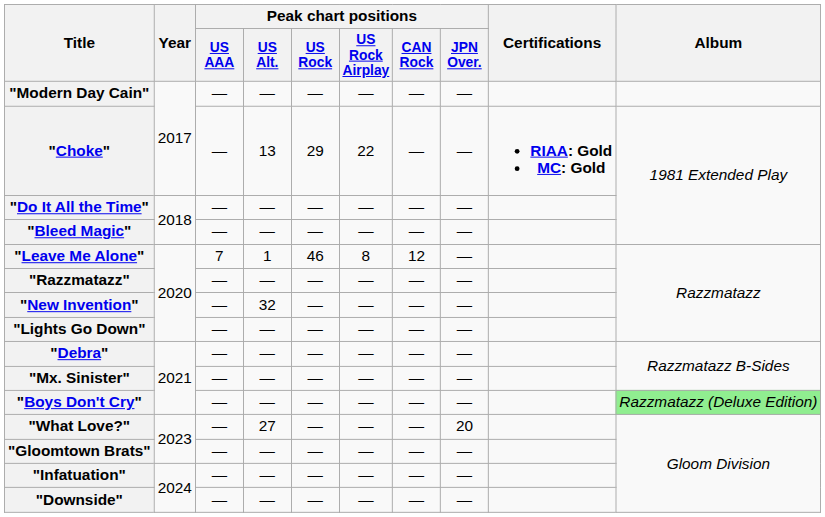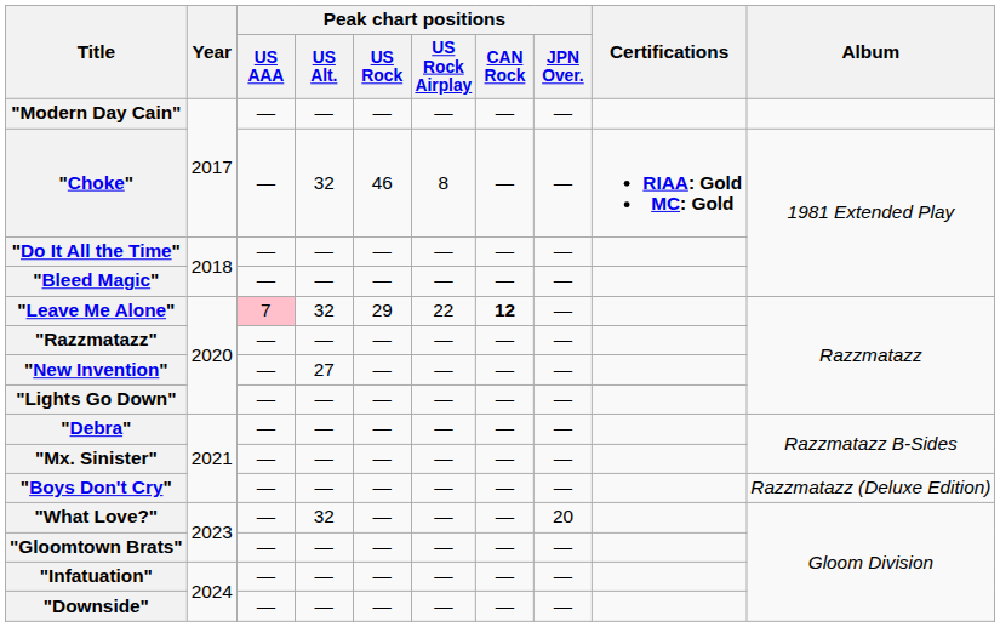 <table class="wikitable plainrowheaders" style="text-align:center;">
 <tr>
 <th scope="col" rowspan="2">Title</th>
 <th scope="col" rowspan="2">Year</th>
 <th scope="col" colspan="6">Peak chart positions</th>
 <th scope="col" rowspan="2">Certifications</th>
 <th scope="col" rowspan="2">Album</th>
 </tr>
 <tr>
 <th scope="col" style="width:3em;font-size:90%;"><a href='#'>US<br>AAA</a><br></th>
 <th scope="col" style="width:3em;font-size:90%;"><a href='#'>US<br>Alt.</a><br></th>
 <th scope="col" style="width:3em;font-size:90%;"><a href='#'>US<br>Rock</a><br></th>
 <th scope="col" style="width:3em;font-size:90%;"><a href='#'>US<br>Rock<br>Airplay</a><br></th>
 <th scope="col" style="width:3em;font-size:90%;"><a href='#'>CAN<br>Rock</a><br></th>
 <th scope="col" style="width:3em;font-size:90%;"><a href='#'>JPN<br>Over.</a><br></th>
 </tr>
 <tr>
 <th scope="row">"Modern Day Cain"</th>
 <td rowspan="2">2017</td>
 <td>—</td>
 <td>—</td>
 <td>—</td>
 <td>—</td>
 <td>—</td>
 <td>—</td>
 <td></td>
 <td></td>
 </tr>
 <tr>
 <th scope="row">"<a href='#'>Choke</a>"</th>
 <td>—</td>
-<td>13</td>
-<td>29</td>
-<td>22</td>
+<td>32</td>
+<td>46</td>
+<td>8</td>
 <td>—</td>
 <td>—</td>
 <td><strong><br><ul><li><a href='#'>RIAA</a>: Gold</li><li><a href='#'>MC</a>: Gold</li></ul></strong></td>
 <td rowspan="3"><em>1981 Extended Play</em></td>
 </tr>
 <tr>
 <th scope="row">"<a href='#'>Do It All the Time</a>"</th>
 <td rowspan="2">2018</td>
 <td>—</td>
 <td>—</td>
 <td>—</td>
 <td>—</td>
 <td>—</td>
 <td>—</td>
 <td></td>
 </tr>
 <tr>
 <th scope="row">"<a href='#'>Bleed Magic</a>"</th>
 <td>—</td>
 <td>—</td>
 <td>—</td>
 <td>—</td>
 <td>—</td>
 <td>—</td>
 <td></td>
 </tr>
 <tr>
 <th scope="row">"<a href='#'>Leave Me Alone</a>"</th>
 <td rowspan="4">2020</td>
-<td>7</td>
-<td>1</td>
-<td>46</td>
-<td>8</td>
-<td>12</td>
+<td style="background: pink;">7</td>
+<td>32</td>
+<td>29</td>
+<td>22</td>
+<td><strong>12</strong></td>
 <td>—</td>
 <td></td>
 <td rowspan="4"><em>Razzmatazz</em></td>
 </tr>
 <tr>
 <th scope="row">"Razzmatazz"</th>
 <td>—</td>
 <td>—</td>
 <td>—</td>
 <td>—</td>
 <td>—</td>
 <td>—</td>
 <td></td>
 </tr>
 <tr>
 <th scope="row">"<a href='#'>New Invention</a>"</th>
 <td>—</td>
-<td>32</td>
+<td>27</td>
 <td>—</td>
 <td>—</td>
 <td>—</td>
 <td>—</td>
 <td></td>
 </tr>
 <tr>
 <th scope="row">"Lights Go Down"</th>
 <td>—</td>
 <td>—</td>
 <td>—</td>
 <td>—</td>
 <td>—</td>
 <td>—</td>
 <td></td>
 </tr>
 <tr>
 <th scope="row">"<a href='#'>Debra</a>" </th>
 <td rowspan="3">2021</td>
 <td>—</td>
 <td>—</td>
 <td>—</td>
 <td>—</td>
 <td>—</td>
 <td>—</td>
 <td></td>
 <td rowspan="2"><em>Razzmatazz B-Sides</em></td>
 </tr>
 <tr>
 <th scope="row">"Mx. Sinister"</th>
 <td>—</td>
 <td>—</td>
 <td>—</td>
 <td>—</td>
 <td>—</td>
 <td>—</td>
 <td></td>
 </tr>
 <tr>
 <th scope="row">"<a href='#'>Boys Don't Cry</a>" </th>
 <td>—</td>
 <td>—</td>
 <td>—</td>
 <td>—</td>
 <td>—</td>
 <td>—</td>
 <td></td>
-<td style="background: lightgreen;"><em>Razzmatazz (Deluxe Edition)</em></td>
+<td><em>Razzmatazz (Deluxe Edition)</em></td>
 </tr>
 <tr>
 <th scope="row">"What Love?"</th>
 <td rowspan="2">2023</td>
 <td>—</td>
-<td>27</td>
+<td>32</td>
 <td>—</td>
 <td>—</td>
 <td>—</td>
 <td>20</td>
 <td></td>
 <td rowspan="4"><em>Gloom Division</em></td>
 </tr>
 <tr>
 <th scope="row">"Gloomtown Brats"</th>
 <td>—</td>
 <td>—</td>
 <td>—</td>
 <td>—</td>
 <td>—</td>
 <td>—</td>
 <td></td>
 </tr>
 <tr>
 <th scope="row">"Infatuation"</th>
 <td rowspan="2">2024</td>
 <td>—</td>
 <td>—</td>
 <td>—</td>
 <td>—</td>
 <td>—</td>
 <td>—</td>
 <td></td>
 </tr>
 <tr>
 <th scope="row">"Downside"</th>
 <td>—</td>
 <td>—</td>
 <td>—</td>
 <td>—</td>
 <td>—</td>
 <td>—</td>
 <td></td>
 </tr>
 </table>
